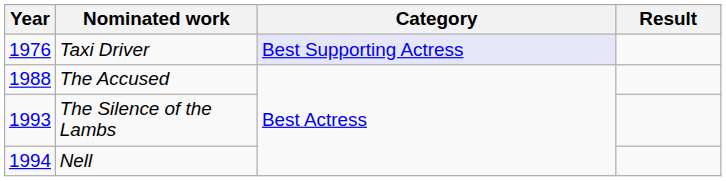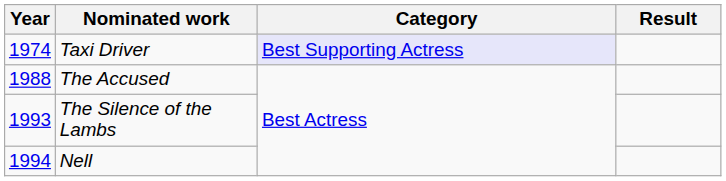 <table class=wikitable>
 <tr>
 <th width=4%>Year</th>
 <th width=29%>Nominated work</th>
 <th width=52%>Category</th>
 <th width=15%>Result</th>
 </tr>
 <tr>
-<td align=center><a href='#'>1976</a></td>
+<td align=center><a href='#'>1974</a></td>
 <td><em>Taxi Driver</em></td>
 <td style="background: lavender;"><a href='#'>Best Supporting Actress</a></td>
 <td></td>
 </tr>
 <tr>
 <td align=center><a href='#'>1988</a></td>
 <td><em>The Accused</em></td>
 <td rowspan=3><a href='#'>Best Actress</a></td>
 <td></td>
 </tr>
 <tr>
 <td align=center><a href='#'>1993</a></td>
 <td><em>The Silence of the Lambs</em></td>
 <td></td>
 </tr>
 <tr>
 <td align=center><a href='#'>1994</a></td>
 <td><em>Nell</em></td>
 <td></td>
 </tr>
 </table>
